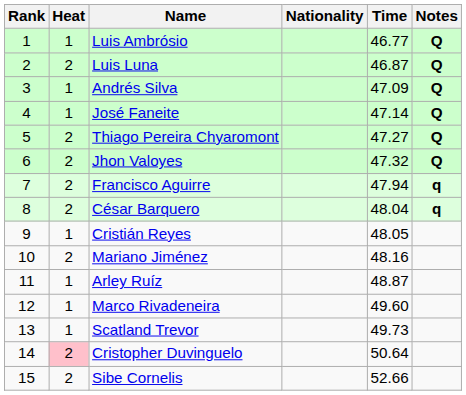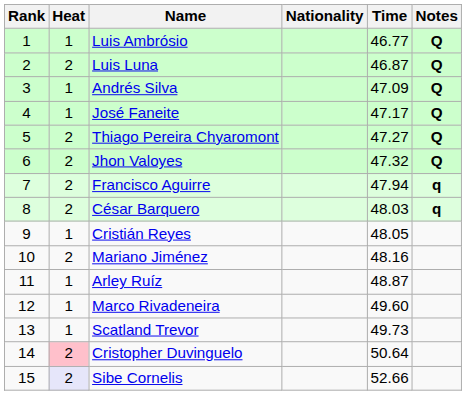 <table class="wikitable sortable" style="text-align:center">
 <tr>
 <th>Rank</th>
 <th>Heat</th>
 <th>Name</th>
 <th>Nationality</th>
 <th>Time</th>
 <th>Notes</th>
 </tr>
 <tr bgcolor=ccffcc>
 <td align=center>1</td>
 <td align=center>1</td>
 <td align=left><a href='#'>Luis Ambrósio</a></td>
 <td align=left></td>
 <td>46.77</td>
 <td><strong>Q</strong></td>
 </tr>
 <tr bgcolor=ccffcc>
 <td align=center>2</td>
 <td align=center>2</td>
 <td align=left><a href='#'>Luis Luna</a></td>
 <td align=left></td>
 <td>46.87</td>
 <td><strong>Q</strong></td>
 </tr>
 <tr bgcolor=ccffcc>
 <td align=center>3</td>
 <td align=center>1</td>
 <td align=left><a href='#'>Andrés Silva</a></td>
 <td align=left></td>
 <td>47.09</td>
 <td><strong>Q</strong></td>
 </tr>
 <tr bgcolor=ccffcc>
 <td align=center>4</td>
 <td align=center>1</td>
 <td align=left><a href='#'>José Faneite</a></td>
 <td align=left></td>
-<td>47.14</td>
+<td>47.17</td>
 <td><strong>Q</strong></td>
 </tr>
 <tr bgcolor=ccffcc>
 <td align=center>5</td>
 <td align=center>2</td>
 <td align=left><a href='#'>Thiago Pereira Chyaromont</a></td>
 <td align=left></td>
 <td>47.27</td>
 <td><strong>Q</strong></td>
 </tr>
 <tr bgcolor=ccffcc>
 <td align=center>6</td>
 <td align=center>2</td>
 <td align=left><a href='#'>Jhon Valoyes</a></td>
 <td align=left></td>
 <td>47.32</td>
 <td><strong>Q</strong></td>
 </tr>
 <tr bgcolor=ddffdd>
 <td align=center>7</td>
 <td align=center>2</td>
 <td align=left><a href='#'>Francisco Aguirre</a></td>
 <td align=left></td>
 <td>47.94</td>
 <td><strong>q</strong></td>
 </tr>
 <tr bgcolor=ddffdd>
 <td align=center>8</td>
 <td align=center>2</td>
 <td align=left><a href='#'>César Barquero</a></td>
 <td align=left></td>
-<td>48.04</td>
+<td>48.03</td>
 <td><strong>q</strong></td>
 </tr>
 <tr>
 <td align=center>9</td>
 <td align=center>1</td>
 <td align=left><a href='#'>Cristián Reyes</a></td>
 <td align=left></td>
 <td>48.05</td>
 <td></td>
 </tr>
 <tr>
 <td align=center>10</td>
 <td align=center>2</td>
 <td align=left><a href='#'>Mariano Jiménez</a></td>
 <td align=left></td>
 <td>48.16</td>
 <td></td>
 </tr>
 <tr>
 <td align=center>11</td>
 <td align=center>1</td>
 <td align=left><a href='#'>Arley Ruíz</a></td>
 <td align=left></td>
 <td>48.87</td>
 <td></td>
 </tr>
 <tr>
 <td align=center>12</td>
 <td align=center>1</td>
 <td align=left><a href='#'>Marco Rivadeneira</a></td>
 <td align=left></td>
 <td>49.60</td>
 <td></td>
 </tr>
 <tr>
 <td align=center>13</td>
 <td align=center>1</td>
 <td align=left><a href='#'>Scatland Trevor</a></td>
 <td align=left></td>
 <td>49.73</td>
 <td></td>
 </tr>
 <tr>
 <td align=center>14</td>
 <td align=center style="background: pink;">2</td>
 <td align=left><a href='#'>Cristopher Duvinguelo</a></td>
 <td align=left></td>
 <td>50.64</td>
 <td></td>
 </tr>
 <tr>
 <td align=center>15</td>
-<td align=center>2</td>
+<td align=center style="background: lavender;">2</td>
 <td align=left><a href='#'>Sibe Cornelis</a></td>
 <td align=left></td>
 <td>52.66</td>
 <td></td>
 </tr>
 </table>
